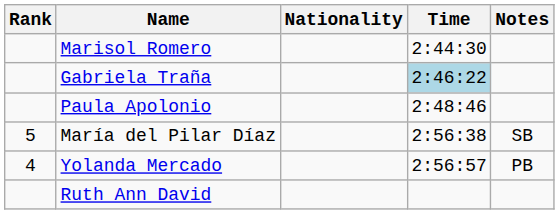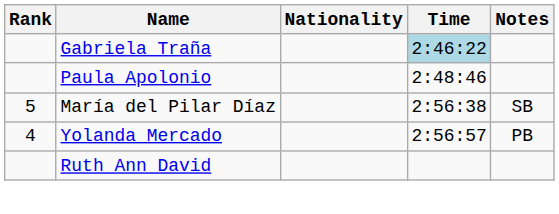 <table class="wikitable sortable" style="text-align:center">
 <tr>
 <th>Rank</th>
 <th>Name</th>
 <th>Nationality</th>
 <th>Time</th>
 <th>Notes</th>
-</tr>
-<tr>
-<td></td>
-<td align=left><a href='#'>Marisol Romero</a></td>
-<td align=left></td>
-<td>2:44:30</td>
-<td></td>
 </tr>
 <tr>
 <td></td>
 <td align=left><a href='#'>Gabriela Traña</a></td>
 <td align=left></td>
 <td style="background: lightblue;">2:46:22</td>
 <td></td>
 </tr>
 <tr>
 <td></td>
 <td align=left><a href='#'>Paula Apolonio</a></td>
 <td align=left></td>
 <td>2:48:46</td>
 <td></td>
 </tr>
 <tr>
 <td>5</td>
 <td align=left>María del Pilar Díaz</td>
 <td align=left></td>
 <td>2:56:38</td>
 <td>SB</td>
 </tr>
 <tr>
 <td>4</td>
 <td align=left><a href='#'>Yolanda Mercado</a></td>
 <td align=left></td>
 <td>2:56:57</td>
 <td>PB</td>
 </tr>
 <tr>
 <td></td>
 <td align=left><a href='#'>Ruth Ann David</a></td>
 <td align=left></td>
 <td></td>
 <td></td>
 </tr>
 </table>
